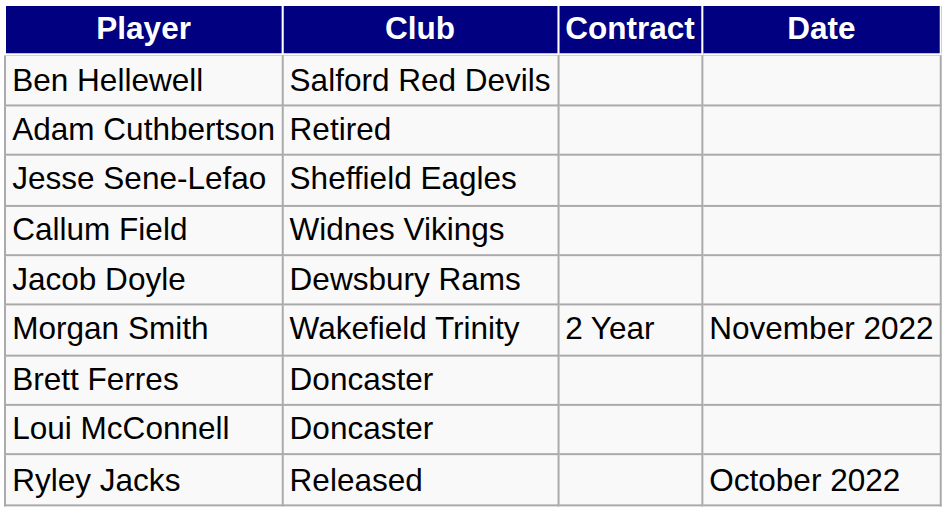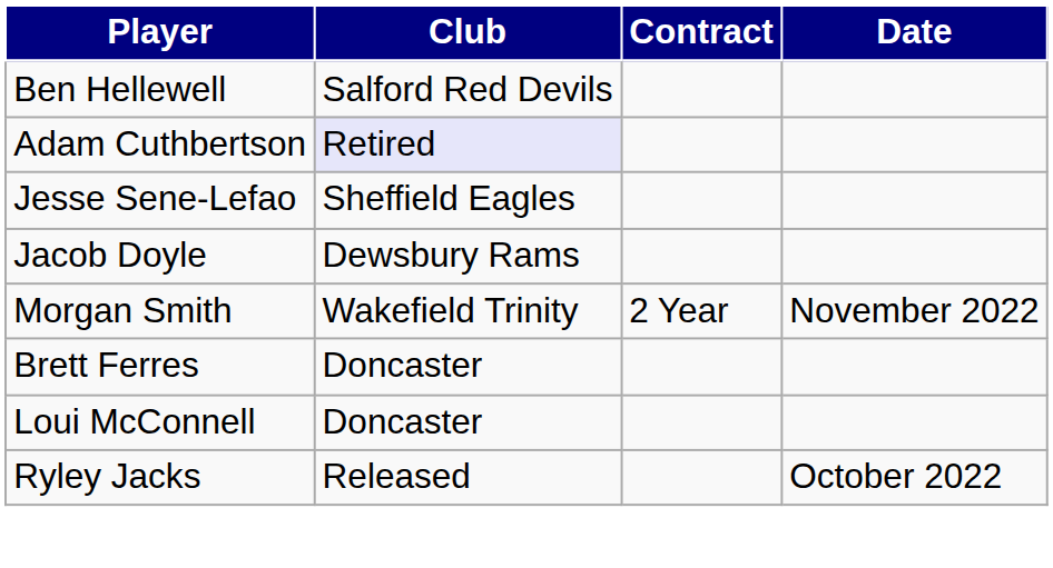 <table class="wikitable">
 <tr>
 <th scope="col" style="background:navy; color:white; border:solid white 1px">Player</th>
 <th scope="col" style="background:navy; color:white; border:solid white 1px">Club</th>
 <th scope="col" style="background:navy; color:white; border:solid white 1px">Contract</th>
 <th scope="col" style="background:navy; color:white; border:solid white 1px">Date</th>
 </tr>
 <tr>
 <td>Ben Hellewell</td>
 <td>Salford Red Devils</td>
 <td></td>
 <td></td>
 </tr>
 <tr>
 <td>Adam Cuthbertson</td>
-<td>Retired</td>
+<td style="background: lavender;">Retired</td>
 <td></td>
 <td></td>
 </tr>
 <tr>
 <td>Jesse Sene-Lefao</td>
 <td>Sheffield Eagles</td>
-<td></td>
-<td></td>
-</tr>
-<tr>
-<td>Callum Field</td>
-<td>Widnes Vikings</td>
 <td></td>
 <td></td>
 </tr>
 <tr>
 <td>Jacob Doyle</td>
 <td>Dewsbury Rams</td>
 <td></td>
 <td></td>
 </tr>
 <tr>
 <td>Morgan Smith</td>
 <td>Wakefield Trinity</td>
 <td>2 Year</td>
 <td>November 2022</td>
 </tr>
 <tr>
 <td>Brett Ferres</td>
 <td>Doncaster</td>
 <td></td>
 <td></td>
 </tr>
 <tr>
 <td>Loui McConnell</td>
 <td>Doncaster</td>
 <td></td>
 <td></td>
 </tr>
 <tr>
 <td>Ryley Jacks</td>
 <td>Released</td>
 <td></td>
 <td>October 2022</td>
 </tr>
 </table>
